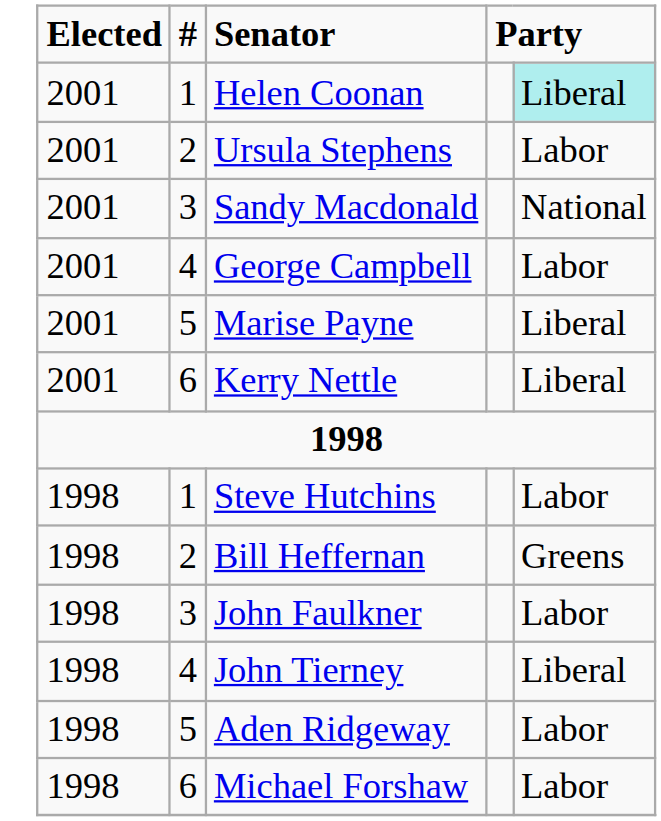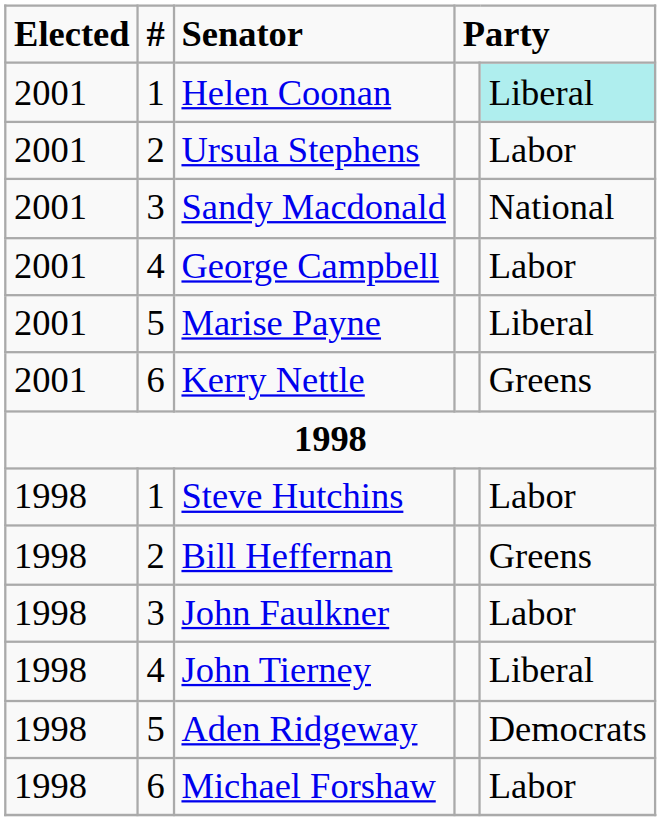 <table class="wikitable" style="float:right">
 <tr>
 <td><strong>Elected</strong></td>
 <td><strong>#</strong></td>
 <td><strong>Senator</strong></td>
 <td colspan="2"><strong>Party</strong></td>
 </tr>
 <tr>
 <td>2001</td>
 <td>1</td>
 <td><a href='#'>Helen Coonan</a></td>
 <td> </td>
 <td style="background: paleturquoise;">Liberal</td>
 </tr>
 <tr>
 <td>2001</td>
 <td>2</td>
 <td><a href='#'>Ursula Stephens</a></td>
 <td> </td>
 <td>Labor</td>
 </tr>
 <tr>
 <td>2001</td>
 <td>3</td>
 <td><a href='#'>Sandy Macdonald</a></td>
 <td> </td>
 <td>National</td>
 </tr>
 <tr>
 <td>2001</td>
 <td>4</td>
 <td><a href='#'>George Campbell</a></td>
 <td> </td>
 <td>Labor</td>
 </tr>
 <tr>
 <td>2001</td>
 <td>5</td>
 <td><a href='#'>Marise Payne</a></td>
 <td> </td>
 <td>Liberal</td>
 </tr>
 <tr>
 <td>2001</td>
 <td>6</td>
 <td><a href='#'>Kerry Nettle</a></td>
 <td> </td>
-<td>Liberal</td>
+<td>Greens</td>
 </tr>
 <tr>
 <td align=center colspan="5"><strong>1998</strong></td>
 </tr>
 <tr>
 <td>1998</td>
 <td>1</td>
 <td><a href='#'>Steve Hutchins</a></td>
 <td> </td>
 <td>Labor</td>
 </tr>
 <tr>
 <td>1998</td>
 <td>2</td>
 <td><a href='#'>Bill Heffernan</a></td>
 <td> </td>
 <td>Greens</td>
 </tr>
 <tr>
 <td>1998</td>
 <td>3</td>
 <td><a href='#'>John Faulkner</a></td>
 <td> </td>
 <td>Labor</td>
 </tr>
 <tr>
 <td>1998</td>
 <td>4</td>
 <td><a href='#'>John Tierney</a></td>
 <td> </td>
 <td>Liberal</td>
 </tr>
 <tr>
 <td>1998</td>
 <td>5</td>
 <td><a href='#'>Aden Ridgeway</a></td>
 <td> </td>
-<td>Labor</td>
+<td>Democrats</td>
 </tr>
 <tr>
 <td>1998</td>
 <td>6</td>
 <td><a href='#'>Michael Forshaw</a></td>
 <td> </td>
 <td>Labor</td>
 </tr>
 <tr>
 </tr>
 </table>
